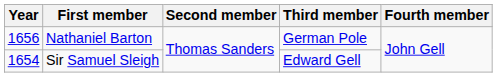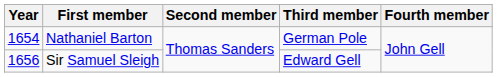 <table class="wikitable">
 <tr>
 <th>Year</th>
 <th>First member</th>
 <th>Second member</th>
 <th>Third member</th>
 <th>Fourth member</th>
 </tr>
 <tr>
-<td><a href='#'>1656</a></td>
+<td><a href='#'>1654</a></td>
 <td><a href='#'>Nathaniel Barton</a></td>
 <td rowspan="2"><a href='#'>Thomas Sanders</a></td>
 <td><a href='#'>German Pole</a></td>
 <td rowspan="2"><a href='#'>John Gell</a></td>
 </tr>
 <tr>
-<td><a href='#'>1654</a></td>
+<td><a href='#'>1656</a></td>
 <td>Sir <a href='#'>Samuel Sleigh</a></td>
 <td><a href='#'>Edward Gell</a></td>
 </tr>
 </table>
